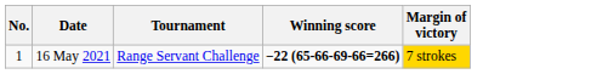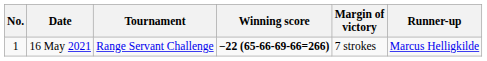 <table class="wikitable" style="font-size:95%;">
 <tr>
 <th>No.</th>
 <th>Date</th>
 <th>Tournament</th>
 <th>Winning score</th>
 <th>Margin of<br>victory</th>
+<th>Runner-up</th>
 </tr>
 <tr>
 <td align=center>1</td>
 <td align=right>16 May <a href='#'>2021</a></td>
 <td><a href='#'>Range Servant Challenge</a></td>
 <td><strong>−22 (65-66-69-66=266)</strong></td>
-<td style="background: gold;">7 strokes</td>
+<td>7 strokes</td>
+<td> <a href='#'>Marcus Helligkilde</a></td>
 </tr>
 </table>
